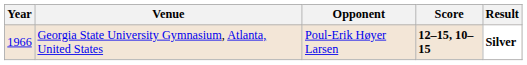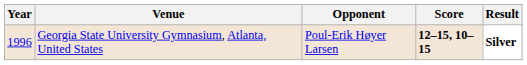 <table class="sortable wikitable" style="font-size: 90%;">
 <tr>
 <th>Year</th>
 <th>Venue</th>
 <th>Opponent</th>
 <th>Score</th>
 <th>Result</th>
 </tr>
 <tr style="background:#F3E6D7">
-<td align="center"><a href='#'>1966</a></td>
+<td align="center"><a href='#'>1996</a></td>
 <td align="left"><a href='#'>Georgia State University Gymnasium</a>, <a href='#'>Atlanta, United States</a></td>
 <td align="left"> <a href='#'>Poul-Erik Høyer Larsen</a></td>
 <td align="left"><strong>12–15, 10–15</strong></td>
 <td style="text-align:left; background:white"> <strong>Silver</strong></td>
 </tr>
 </table>
